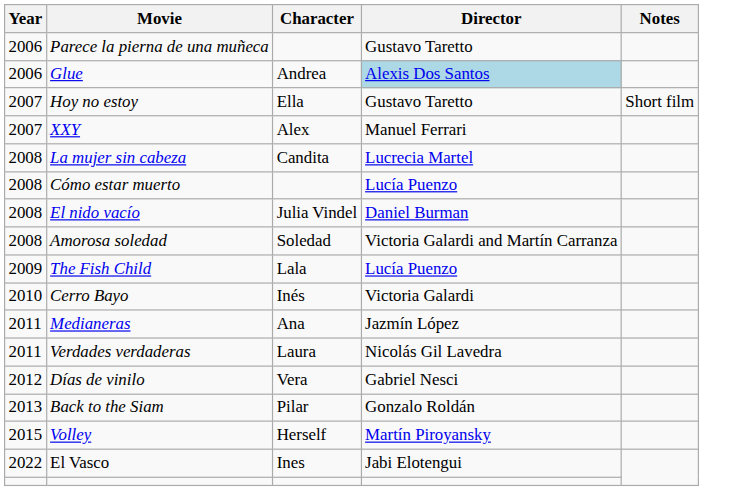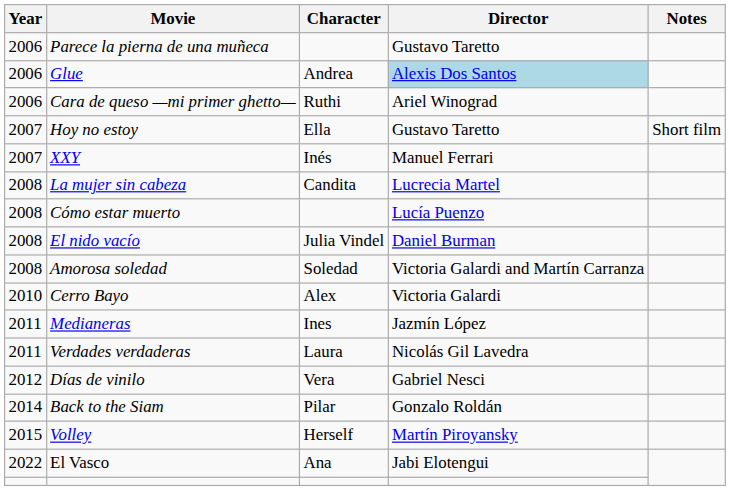 <table class="wikitable" style="font-size: 90%;">
 <tr>
 <th>Year</th>
 <th>Movie</th>
 <th>Character</th>
 <th>Director</th>
 <th>Notes</th>
 </tr>
 <tr>
 <td>2006</td>
 <td><em>Parece la pierna de una muñeca</em></td>
 <td></td>
 <td>Gustavo Taretto</td>
 <td></td>
 </tr>
 <tr>
 <td>2006</td>
 <td><em><a href='#'>Glue</a></em></td>
 <td>Andrea</td>
 <td style="background: lightblue;"><a href='#'>Alexis Dos Santos</a></td>
 <td></td>
 </tr>
 <tr>
+<td>2006</td>
+<td><em>Cara de queso —mi primer ghetto—</em></td>
+<td>Ruthi</td>
+<td>Ariel Winograd</td>
+<td></td>
+</tr>
+<tr>
 <td>2007</td>
 <td><em>Hoy no estoy</em></td>
 <td>Ella</td>
 <td>Gustavo Taretto</td>
 <td>Short film</td>
 </tr>
 <tr>
 <td>2007</td>
 <td><em><a href='#'>XXY</a></em></td>
-<td>Alex</td>
+<td>Inés</td>
 <td>Manuel Ferrari</td>
 <td></td>
 </tr>
 <tr>
 <td>2008</td>
 <td><em><a href='#'>La mujer sin cabeza</a></em></td>
 <td>Candita</td>
 <td><a href='#'>Lucrecia Martel</a></td>
 <td></td>
 </tr>
 <tr>
 <td>2008</td>
 <td><em>Cómo estar muerto</em></td>
 <td></td>
 <td><a href='#'>Lucía Puenzo</a></td>
 <td></td>
 </tr>
 <tr>
 <td>2008</td>
 <td><em><a href='#'>El nido vacío</a></em></td>
 <td>Julia Vindel</td>
 <td><a href='#'>Daniel Burman</a></td>
 <td></td>
 </tr>
 <tr>
 <td>2008</td>
 <td><em>Amorosa soledad</em></td>
 <td>Soledad</td>
 <td>Victoria Galardi and Martín Carranza</td>
 <td></td>
 </tr>
 <tr>
-<td>2009</td>
-<td><em><a href='#'>The Fish Child</a></em></td>
-<td>Lala</td>
-<td><a href='#'>Lucía Puenzo</a></td>
-<td></td>
-</tr>
-<tr>
 <td>2010</td>
 <td><em>Cerro Bayo</em></td>
-<td>Inés</td>
+<td>Alex</td>
 <td>Victoria Galardi</td>
 <td></td>
 </tr>
 <tr>
 <td>2011</td>
 <td><em><a href='#'>Medianeras</a></em></td>
-<td>Ana</td>
+<td>Ines</td>
 <td>Jazmín López</td>
 <td></td>
 </tr>
 <tr>
 <td>2011</td>
 <td><em>Verdades verdaderas</em></td>
 <td>Laura</td>
 <td>Nicolás Gil Lavedra</td>
 <td></td>
 </tr>
 <tr>
 <td>2012</td>
 <td><em>Días de vinilo</em></td>
 <td>Vera</td>
 <td>Gabriel Nesci</td>
 <td></td>
 </tr>
 <tr>
-<td>2013</td>
+<td>2014</td>
 <td><em>Back to the Siam</em></td>
 <td>Pilar</td>
 <td>Gonzalo Roldán</td>
 <td></td>
 </tr>
 <tr>
 <td>2015</td>
 <td><em><a href='#'>Volley</a></em></td>
 <td>Herself</td>
 <td><a href='#'>Martín Piroyansky</a></td>
 <td></td>
 </tr>
 <tr>
 <td>2022</td>
 <td>El Vasco</td>
-<td>Ines</td>
+<td>Ana</td>
 <td>Jabi Elotengui</td>
 </tr>
 <tr>
 <td></td>
 <td></td>
 <td></td>
 <td></td>
 </tr>
 </table>
